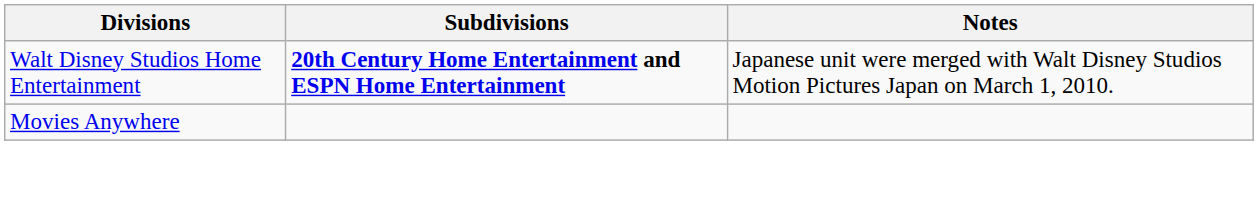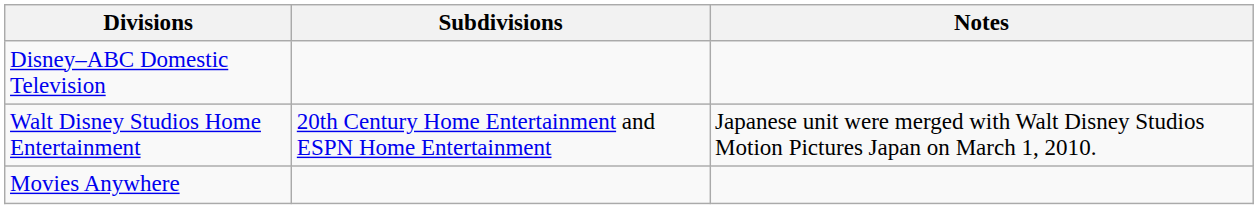 <table class="wikitable">
 <tr>
 <th>Divisions</th>
 <th>Subdivisions</th>
 <th>Notes</th>
 </tr>
 <tr>
+<td><a href='#'>Disney–ABC Domestic Television</a></td>
+<td></td>
+<td></td>
+</tr>
+<tr>
 <td><a href='#'>Walt Disney Studios Home Entertainment</a></td>
-<td><strong><a href='#'>20th Century Home Entertainment</a> and <a href='#'>ESPN Home Entertainment</a></strong></td>
+<td><a href='#'>20th Century Home Entertainment</a> and <a href='#'>ESPN Home Entertainment</a></td>
 <td>Japanese unit were merged with Walt Disney Studios Motion Pictures Japan on March 1, 2010.</td>
 </tr>
 <tr>
 <td><a href='#'>Movies Anywhere</a></td>
 <td></td>
 <td></td>
 </tr>
 </table>
